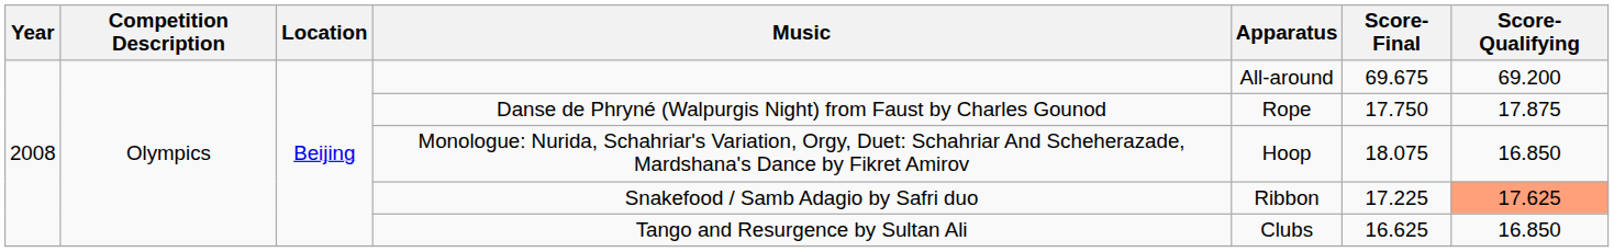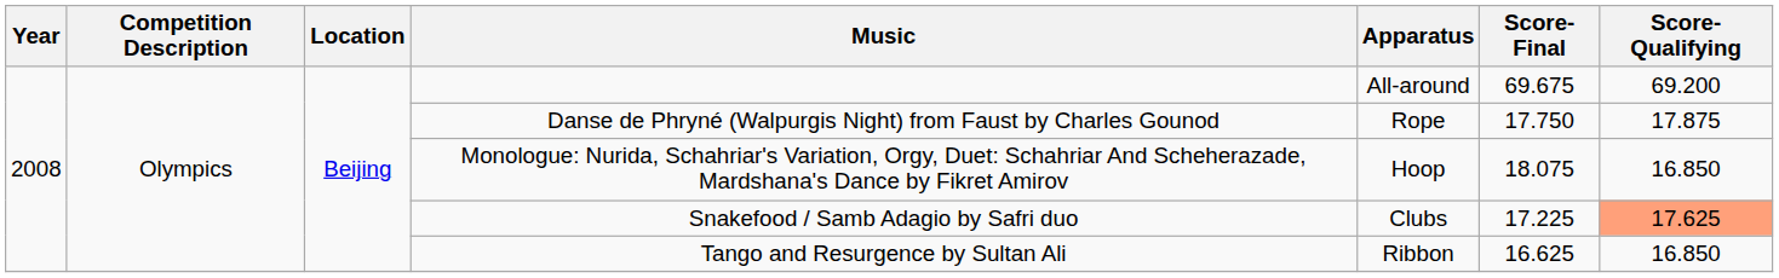 <table class="wikitable" style="text-align:center">
 <tr>
 <th>Year</th>
 <th>Competition Description</th>
 <th>Location</th>
 <th>Music</th>
 <th>Apparatus</th>
 <th>Score-Final</th>
 <th>Score-Qualifying</th>
 </tr>
 <tr>
 <td rowspan="5">2008</td>
 <td rowspan="5">Olympics</td>
 <td rowspan="5"><a href='#'>Beijing</a></td>
 <td></td>
 <td>All-around</td>
 <td>69.675</td>
 <td>69.200</td>
 </tr>
 <tr>
 <td>Danse de Phryné (Walpurgis Night) from Faust by Charles Gounod</td>
 <td>Rope</td>
 <td>17.750</td>
 <td>17.875</td>
 </tr>
 <tr>
 <td>Monologue: Nurida, Schahriar's Variation, Orgy, Duet: Schahriar And Scheherazade, Mardshana's Dance by Fikret Amirov</td>
 <td>Hoop</td>
 <td>18.075</td>
 <td>16.850</td>
 </tr>
 <tr>
 <td>Snakefood / Samb Adagio by Safri duo</td>
-<td>Ribbon</td>
+<td>Clubs</td>
 <td>17.225</td>
 <td style="background: lightsalmon;">17.625</td>
 </tr>
 <tr>
 <td>Tango and Resurgence by Sultan Ali</td>
-<td>Clubs</td>
+<td>Ribbon</td>
 <td>16.625</td>
 <td>16.850</td>
 </tr>
 <tr>
 </tr>
 </table>
